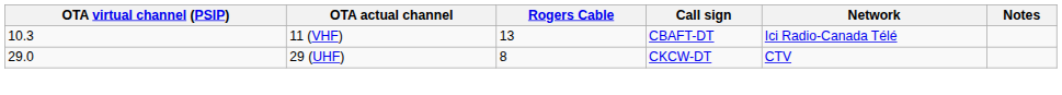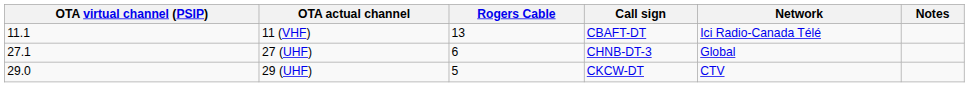 <table class="wikitable sortable" width="100%">
 <tr>
 <th>OTA <a href='#'>virtual channel</a> (<a href='#'>PSIP</a>)</th>
 <th>OTA actual channel</th>
 <th><a href='#'>Rogers Cable</a></th>
 <th>Call sign</th>
 <th>Network</th>
 <th>Notes</th>
 </tr>
 <tr>
-<td>10.3</td>
+<td>11.1</td>
 <td>11 (<a href='#'>VHF</a>)</td>
 <td>13</td>
 <td><a href='#'>CBAFT-DT</a></td>
 <td><a href='#'>Ici Radio-Canada Télé</a></td>
 <td></td>
 </tr>
 <tr>
+<td>27.1</td>
+<td>27 (<a href='#'>UHF</a>)</td>
+<td>6</td>
+<td><a href='#'>CHNB-DT-3</a></td>
+<td><a href='#'>Global</a></td>
+<td></td>
+</tr>
+<tr>
 <td>29.0</td>
 <td>29 (<a href='#'>UHF</a>)</td>
-<td>8</td>
+<td>5</td>
 <td><a href='#'>CKCW-DT</a></td>
 <td><a href='#'>CTV</a></td>
 <td></td>
 </tr>
 </table>
